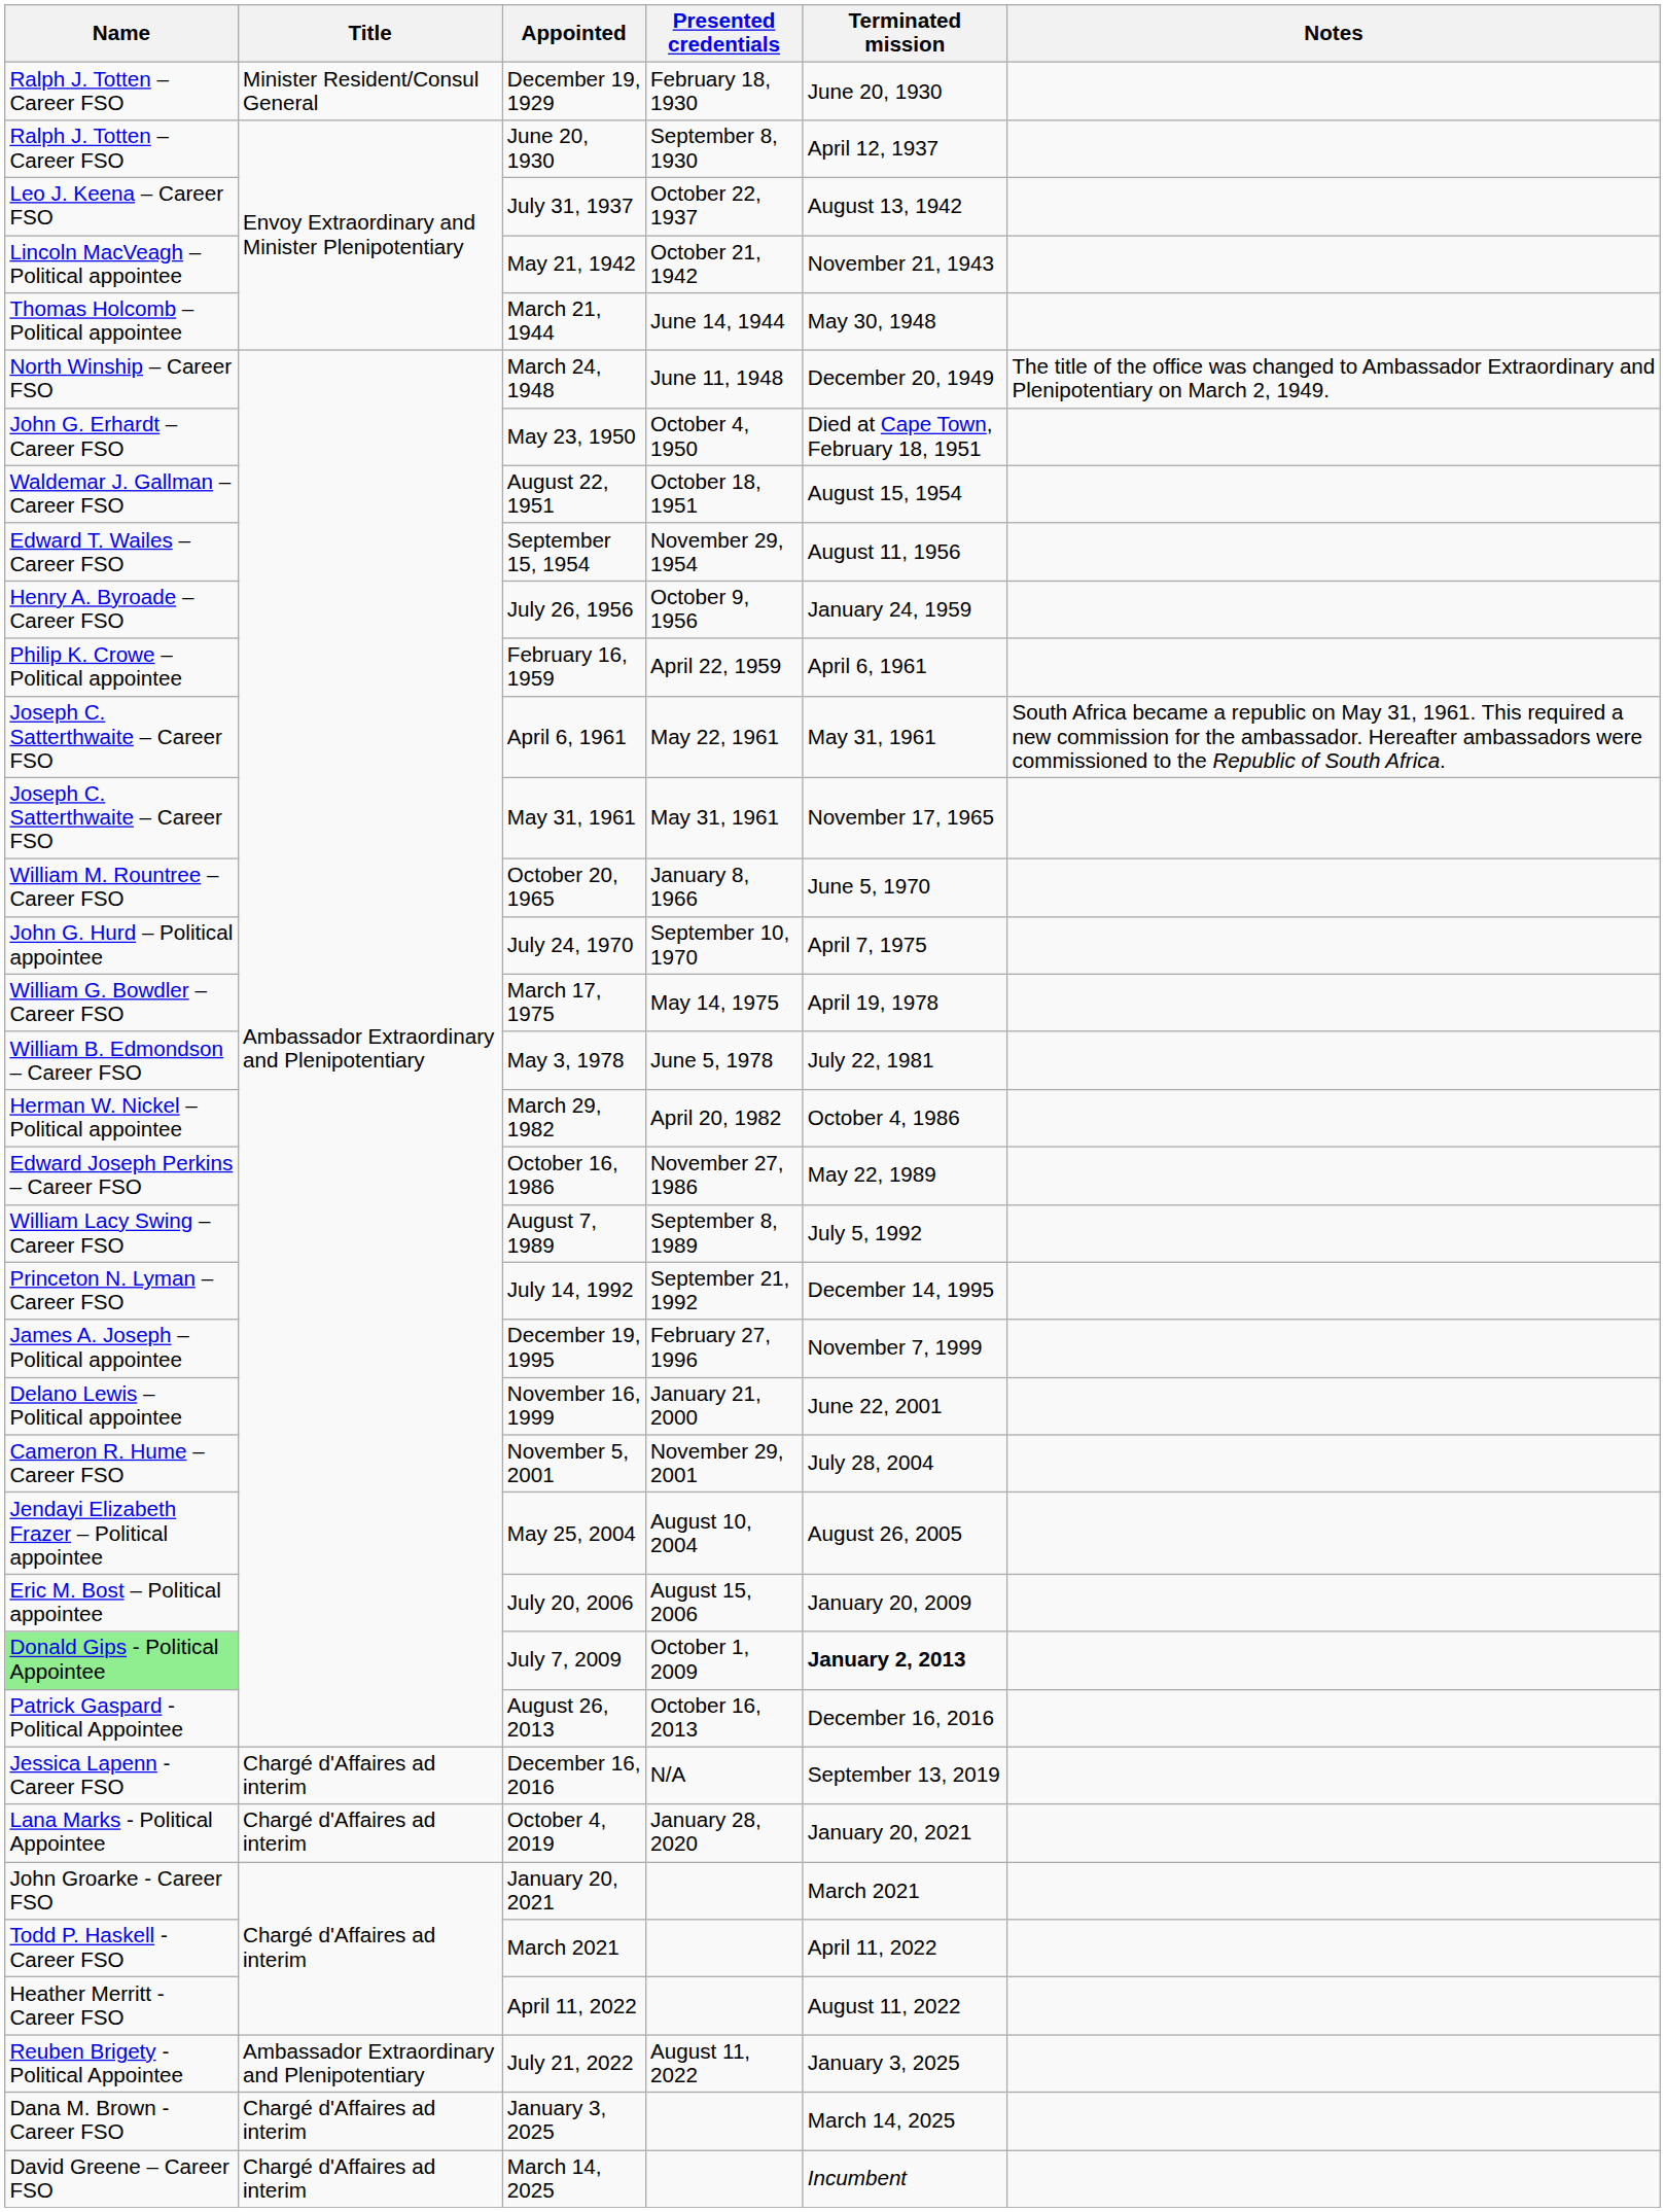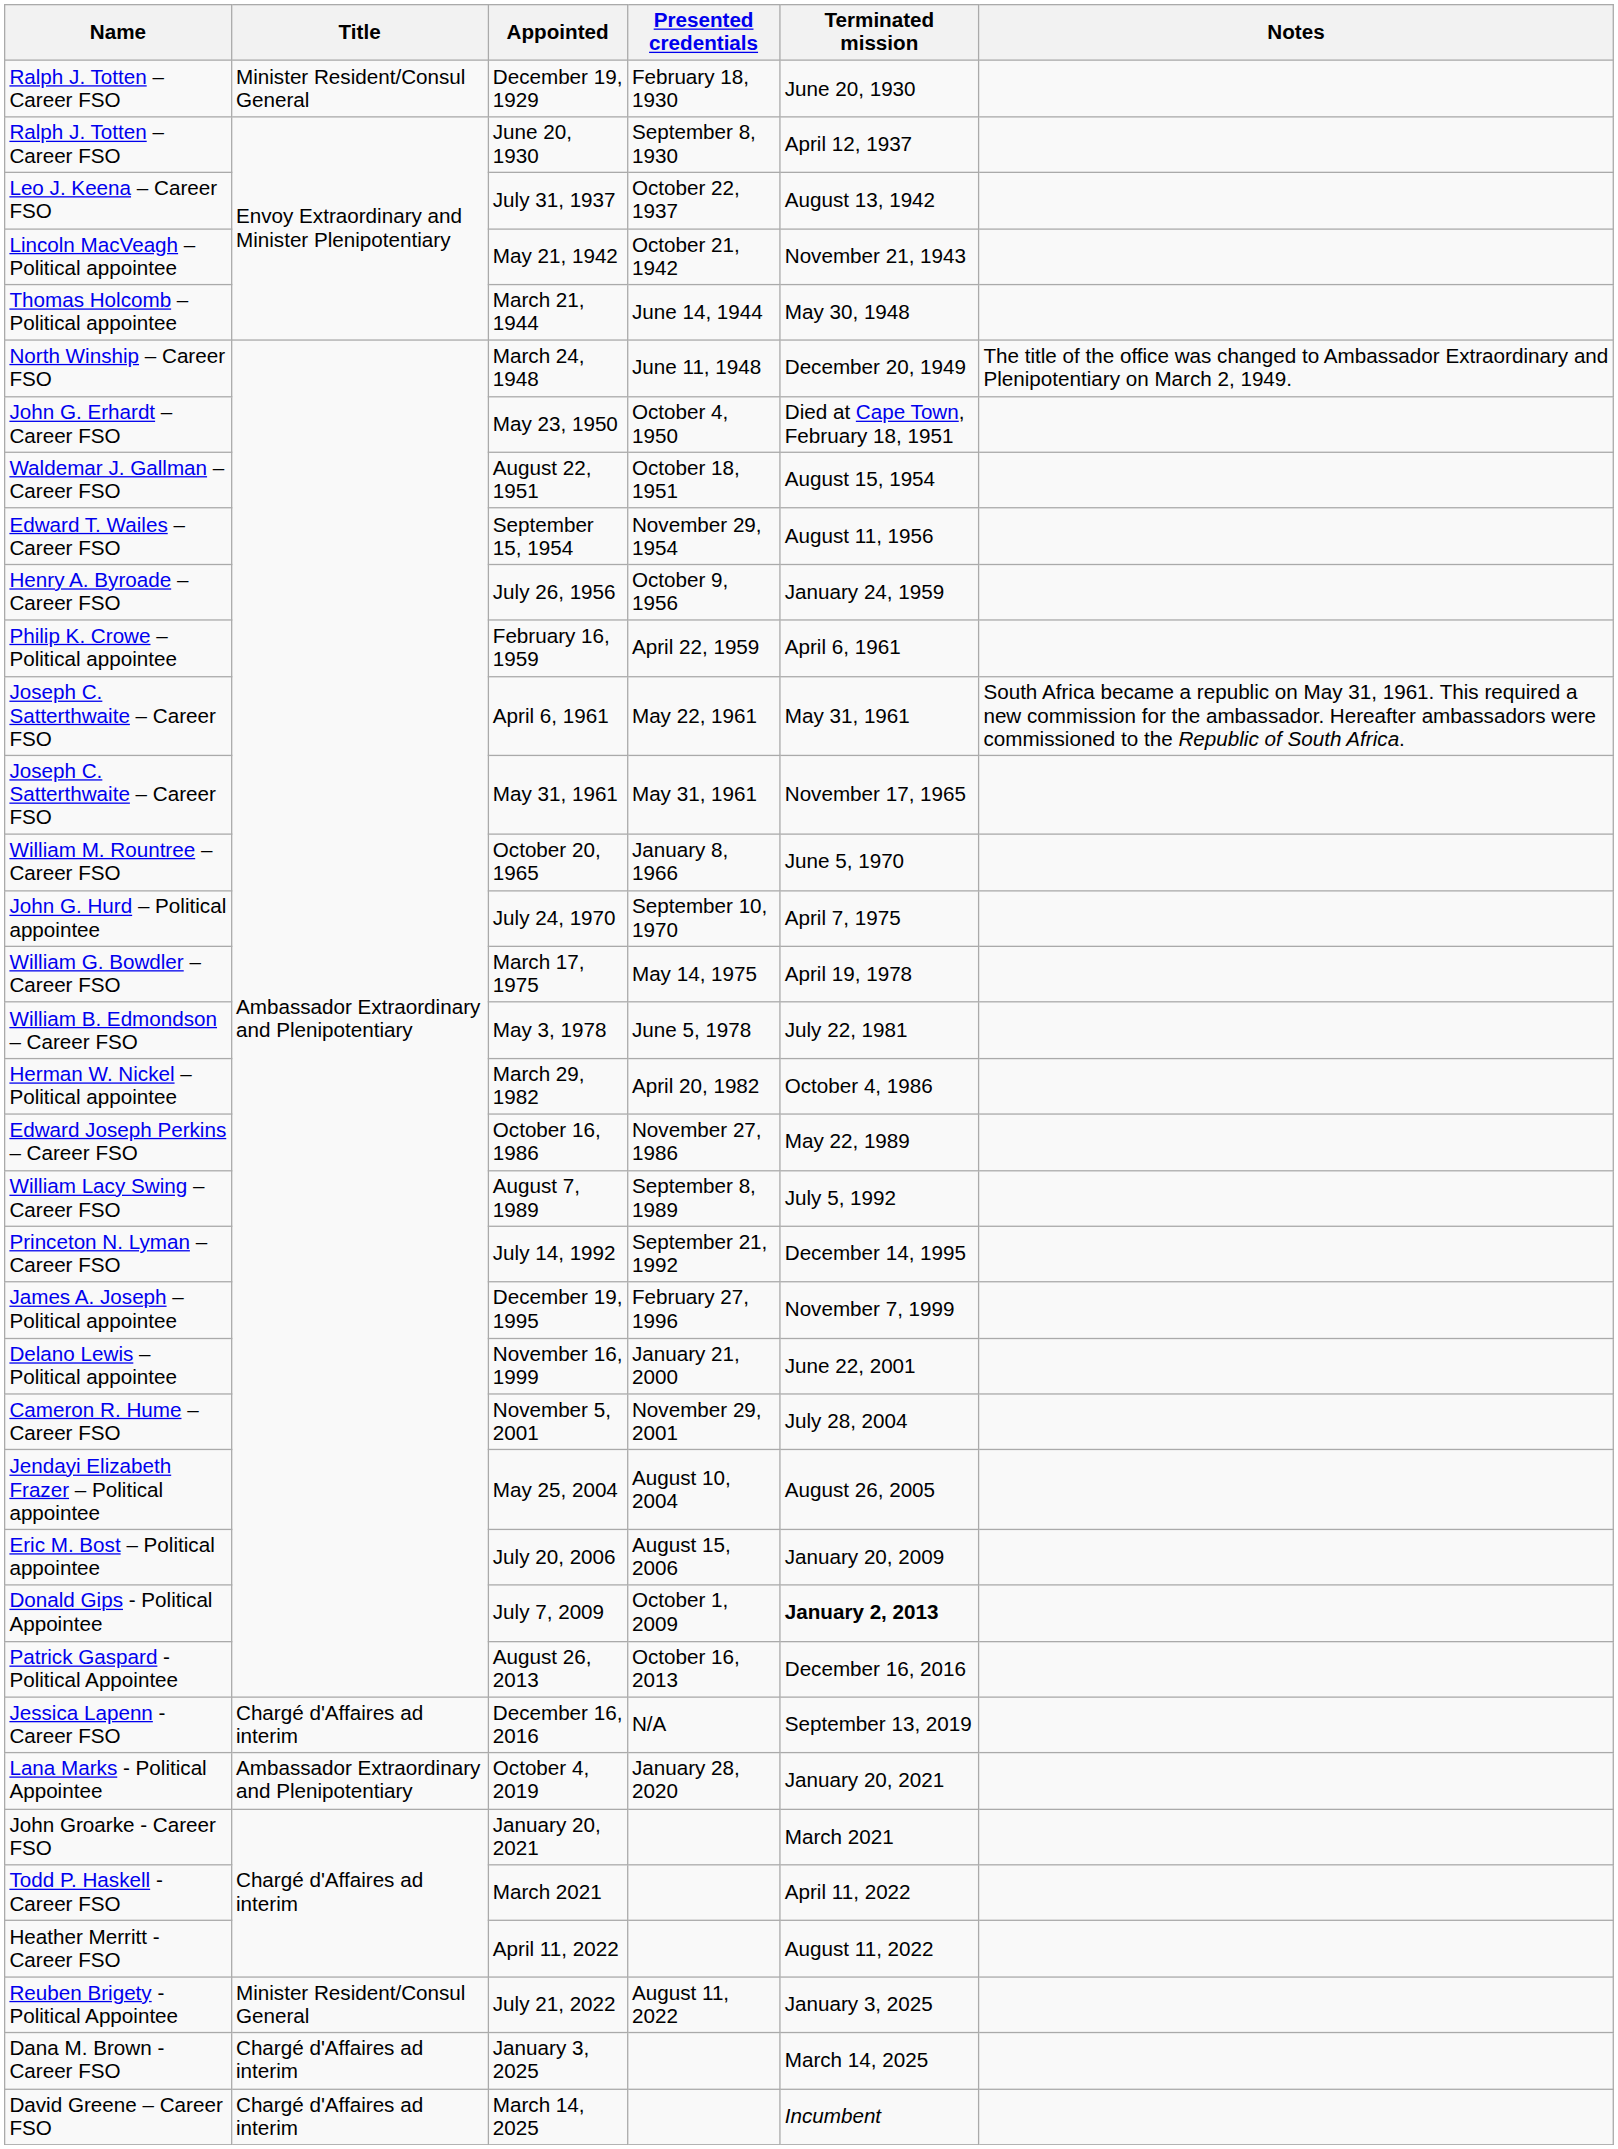 <table class="wikitable">
 <tr>
 <th>Name</th>
 <th>Title</th>
 <th>Appointed</th>
 <th><a href='#'>Presented credentials</a></th>
 <th>Terminated mission</th>
 <th>Notes</th>
 </tr>
 <tr>
 <td><a href='#'>Ralph J. Totten</a> – Career FSO</td>
 <td>Minister Resident/Consul General</td>
 <td>December 19, 1929</td>
 <td>February 18, 1930</td>
 <td>June 20, 1930</td>
 <td></td>
 </tr>
 <tr>
 <td><a href='#'>Ralph J. Totten</a> – Career FSO</td>
 <td rowspan="4">Envoy Extraordinary and Minister Plenipotentiary</td>
 <td>June 20, 1930</td>
 <td>September 8, 1930</td>
 <td>April 12, 1937</td>
 <td></td>
 </tr>
 <tr>
 <td><a href='#'>Leo J. Keena</a> – Career FSO</td>
 <td>July 31, 1937</td>
 <td>October 22, 1937</td>
 <td>August 13, 1942</td>
 <td></td>
 </tr>
 <tr>
 <td><a href='#'>Lincoln MacVeagh</a> – Political appointee</td>
 <td>May 21, 1942</td>
 <td>October 21, 1942</td>
 <td>November 21, 1943</td>
 <td></td>
 </tr>
 <tr>
 <td><a href='#'>Thomas Holcomb</a> – Political appointee</td>
 <td>March 21, 1944</td>
 <td>June 14, 1944</td>
 <td>May 30, 1948</td>
 <td></td>
 </tr>
 <tr>
 <td><a href='#'>North Winship</a> – Career FSO</td>
 <td rowspan="23">Ambassador Extraordinary and Plenipotentiary</td>
 <td>March 24, 1948</td>
 <td>June 11, 1948</td>
 <td>December 20, 1949</td>
 <td>The title of the office was changed to Ambassador Extraordinary and Plenipotentiary on March 2, 1949.</td>
 </tr>
 <tr>
 <td><a href='#'>John G. Erhardt</a> – Career FSO</td>
 <td>May 23, 1950</td>
 <td>October 4, 1950</td>
 <td>Died at <a href='#'>Cape Town</a>, February 18, 1951</td>
 <td></td>
 </tr>
 <tr>
 <td><a href='#'>Waldemar J. Gallman</a> – Career FSO</td>
 <td>August 22, 1951</td>
 <td>October 18, 1951</td>
 <td>August 15, 1954</td>
 <td></td>
 </tr>
 <tr>
 <td><a href='#'>Edward T. Wailes</a> – Career FSO</td>
 <td>September 15, 1954</td>
 <td>November 29, 1954</td>
 <td>August 11, 1956</td>
 <td></td>
 </tr>
 <tr>
 <td><a href='#'>Henry A. Byroade</a> – Career FSO</td>
 <td>July 26, 1956</td>
 <td>October 9, 1956</td>
 <td>January 24, 1959</td>
 <td></td>
 </tr>
 <tr>
 <td><a href='#'>Philip K. Crowe</a> – Political appointee</td>
 <td>February 16, 1959</td>
 <td>April 22, 1959</td>
 <td>April 6, 1961</td>
 <td></td>
 </tr>
 <tr>
 <td><a href='#'>Joseph C. Satterthwaite</a> – Career FSO</td>
 <td>April 6, 1961</td>
 <td>May 22, 1961</td>
 <td>May 31, 1961</td>
 <td>South Africa became a republic on May 31, 1961. This required a new commission for the ambassador. Hereafter ambassadors were commissioned to the <em>Republic of South Africa</em>.</td>
 </tr>
 <tr>
 <td><a href='#'>Joseph C. Satterthwaite</a> – Career FSO</td>
 <td>May 31, 1961</td>
 <td>May 31, 1961</td>
 <td>November 17, 1965</td>
 <td></td>
 </tr>
 <tr>
 <td><a href='#'>William M. Rountree</a> – Career FSO</td>
 <td>October 20, 1965</td>
 <td>January 8, 1966</td>
 <td>June 5, 1970</td>
 <td></td>
 </tr>
 <tr>
 <td><a href='#'>John G. Hurd</a> – Political appointee</td>
 <td>July 24, 1970</td>
 <td>September 10, 1970</td>
 <td>April 7, 1975</td>
 <td></td>
 </tr>
 <tr>
 <td><a href='#'>William G. Bowdler</a> – Career FSO</td>
 <td>March 17, 1975</td>
 <td>May 14, 1975</td>
 <td>April 19, 1978</td>
 <td></td>
 </tr>
 <tr>
 <td><a href='#'>William B. Edmondson</a> – Career FSO</td>
 <td>May 3, 1978</td>
 <td>June 5, 1978</td>
 <td>July 22, 1981</td>
 <td></td>
 </tr>
 <tr>
 <td><a href='#'>Herman W. Nickel</a> – Political appointee</td>
 <td>March 29, 1982</td>
 <td>April 20, 1982</td>
 <td>October 4, 1986</td>
 <td></td>
 </tr>
 <tr>
 <td><a href='#'>Edward Joseph Perkins</a> – Career FSO</td>
 <td>October 16, 1986</td>
 <td>November 27, 1986</td>
 <td>May 22, 1989</td>
 <td></td>
 </tr>
 <tr>
 <td><a href='#'>William Lacy Swing</a> – Career FSO</td>
 <td>August 7, 1989</td>
 <td>September 8, 1989</td>
 <td>July 5, 1992</td>
 <td></td>
 </tr>
 <tr>
 <td><a href='#'>Princeton N. Lyman</a> – Career FSO</td>
 <td>July 14, 1992</td>
 <td>September 21, 1992</td>
 <td>December 14, 1995</td>
 <td></td>
 </tr>
 <tr>
 <td><a href='#'>James A. Joseph</a> – Political appointee</td>
 <td>December 19, 1995</td>
 <td>February 27, 1996</td>
 <td>November 7, 1999</td>
 <td></td>
 </tr>
 <tr>
 <td><a href='#'>Delano Lewis</a> – Political appointee</td>
 <td>November 16, 1999</td>
 <td>January 21, 2000</td>
 <td>June 22, 2001</td>
 <td></td>
 </tr>
 <tr>
 <td><a href='#'>Cameron R. Hume</a> – Career FSO</td>
 <td>November 5, 2001</td>
 <td>November 29, 2001</td>
 <td>July 28, 2004</td>
 <td></td>
 </tr>
 <tr>
 <td><a href='#'>Jendayi Elizabeth Frazer</a> – Political appointee</td>
 <td>May 25, 2004</td>
 <td>August 10, 2004</td>
 <td>August 26, 2005</td>
 <td></td>
 </tr>
 <tr>
 <td><a href='#'>Eric M. Bost</a> – Political appointee</td>
 <td>July 20, 2006</td>
 <td>August 15, 2006</td>
 <td>January 20, 2009</td>
 <td></td>
 </tr>
 <tr>
-<td style="background: lightgreen;"><a href='#'>Donald Gips</a> - Political Appointee</td>
+<td><a href='#'>Donald Gips</a> - Political Appointee</td>
 <td>July 7, 2009</td>
 <td>October 1, 2009</td>
 <td><strong>January 2, 2013</strong></td>
 <td></td>
 </tr>
 <tr>
 <td><a href='#'>Patrick Gaspard</a> - Political Appointee</td>
 <td>August 26, 2013</td>
 <td>October 16, 2013</td>
 <td>December 16, 2016</td>
 <td></td>
 </tr>
 <tr>
 <td><a href='#'>Jessica Lapenn</a> - Career FSO</td>
 <td>Chargé d'Affaires ad interim</td>
 <td>December 16, 2016</td>
 <td>N/A</td>
 <td>September 13, 2019</td>
 <td></td>
 </tr>
 <tr>
 <td><a href='#'>Lana Marks</a> - Political Appointee</td>
-<td>Chargé d'Affaires ad interim</td>
+<td>Ambassador Extraordinary and Plenipotentiary</td>
 <td>October 4, 2019</td>
 <td>January 28, 2020</td>
 <td>January 20, 2021</td>
 <td></td>
 </tr>
 <tr>
 <td>John Groarke - Career FSO</td>
 <td rowspan="3">Chargé d'Affaires ad interim</td>
 <td>January 20, 2021</td>
 <td></td>
 <td>March 2021</td>
 <td></td>
 </tr>
 <tr>
 <td><a href='#'>Todd P. Haskell</a> - Career FSO</td>
 <td>March 2021</td>
 <td></td>
 <td>April 11, 2022</td>
 <td></td>
 </tr>
 <tr>
 <td>Heather Merritt - Career FSO</td>
 <td>April 11, 2022</td>
 <td></td>
 <td>August 11, 2022</td>
 <td></td>
 </tr>
 <tr>
 <td><a href='#'>Reuben Brigety</a> - Political Appointee</td>
-<td>Ambassador Extraordinary and Plenipotentiary</td>
+<td>Minister Resident/Consul General</td>
 <td>July 21, 2022</td>
 <td>August 11, 2022</td>
 <td>January 3, 2025</td>
 <td></td>
 </tr>
 <tr>
 <td>Dana M. Brown - Career FSO</td>
 <td>Chargé d'Affaires ad interim</td>
 <td>January 3, 2025</td>
 <td></td>
 <td>March 14, 2025</td>
 <td></td>
 </tr>
 <tr>
 <td>David Greene – Career FSO</td>
 <td>Chargé d'Affaires ad interim</td>
 <td>March 14, 2025</td>
 <td></td>
 <td><em>Incumbent</em></td>
 <td></td>
 </tr>
 </table>
